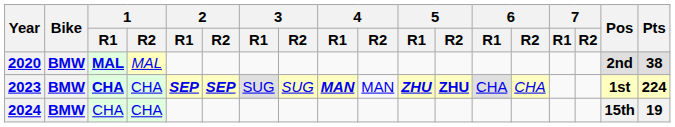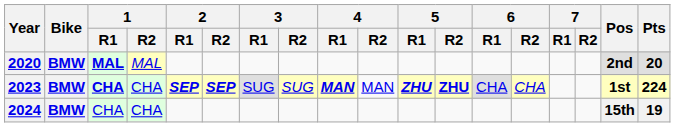 <table class="wikitable" style="text-align:center; font-size:90%">
 <tr>
 <th valign="middle" rowspan=2>Year</th>
 <th valign="middle" rowspan=2>Bike</th>
 <th colspan=2>1</th>
 <th colspan=2>2</th>
 <th colspan=2>3</th>
 <th colspan=2>4</th>
 <th colspan=2>5</th>
 <th colspan=2>6</th>
 <th colspan=2>7</th>
 <th rowspan=2>Pos</th>
 <th rowspan=2>Pts</th>
 </tr>
 <tr>
 <th>R1</th>
 <th>R2</th>
 <th>R1</th>
 <th>R2</th>
 <th>R1</th>
 <th>R2</th>
 <th>R1</th>
 <th>R2</th>
 <th>R1</th>
 <th>R2</th>
 <th>R1</th>
 <th>R2</th>
 <th>R1</th>
 <th>R2</th>
 </tr>
 <tr>
 <th><a href='#'>2020</a></th>
 <th><a href='#'>BMW</a></th>
 <td style="background:#dfffdf;"><strong><a href='#'>MAL</a></strong><br></td>
 <td style="background:#ffffbf;"><em><a href='#'>MAL</a></em><br></td>
 <td></td>
 <td></td>
 <td></td>
 <td></td>
 <td></td>
 <td></td>
 <td></td>
 <td></td>
 <td></td>
 <td></td>
 <td></td>
 <td></td>
 <th style="background:#dfdfdf;">2nd</th>
-<th style="background:#dfdfdf;">38</th>
+<th style="background:#dfdfdf;">20</th>
 </tr>
 <tr>
 <th><a href='#'>2023</a></th>
 <th><a href='#'>BMW</a></th>
 <td style="background:#dfffdf;"><strong><a href='#'>CHA</a><br></strong></td>
 <td style="background:#dfffdf;"><a href='#'>CHA</a><br></td>
 <td style="background:#ffffbf;"><strong><em><a href='#'>SEP</a></em></strong><br></td>
 <td style="background:#ffffbf;"><strong><em><a href='#'>SEP</a></em></strong><br></td>
 <td style="background:#dfdfdf;"><a href='#'>SUG</a><br></td>
 <td style="background:#ffffbf;"><em><a href='#'>SUG</a></em><br></td>
 <td style="background:#ffffbf;"><strong><em><a href='#'>MAN</a></em></strong><br></td>
 <td style="background:#;"><a href='#'>MAN</a><br></td>
 <td style="background:#ffffbf;"><strong><em><a href='#'>ZHU</a></em></strong><br></td>
 <td style="background:#ffffbf;"><strong><a href='#'>ZHU</a></strong><br></td>
 <td style="background:#dfdfdf;"><a href='#'>CHA</a><br></td>
 <td style="background:#ffffbf;"><em><a href='#'>CHA</a></em><br></td>
 <td></td>
 <td></td>
 <th style="background:#ffffbf;">1st</th>
 <th style="background:#ffffbf;">224</th>
 </tr>
 <tr>
 <th><a href='#'>2024</a></th>
 <th><a href='#'>BMW</a></th>
 <td style="background:#dfffdf;"><a href='#'>CHA</a><br></td>
 <td style="background:#dfffdf;"><a href='#'>CHA</a><br></td>
 <td></td>
 <td></td>
 <td></td>
 <td></td>
 <td></td>
 <td></td>
 <td></td>
 <td></td>
 <td></td>
 <td></td>
 <td></td>
 <td></td>
 <th style="background:#;">15th</th>
 <th style="background:#;">19</th>
 </tr>
 </table>
